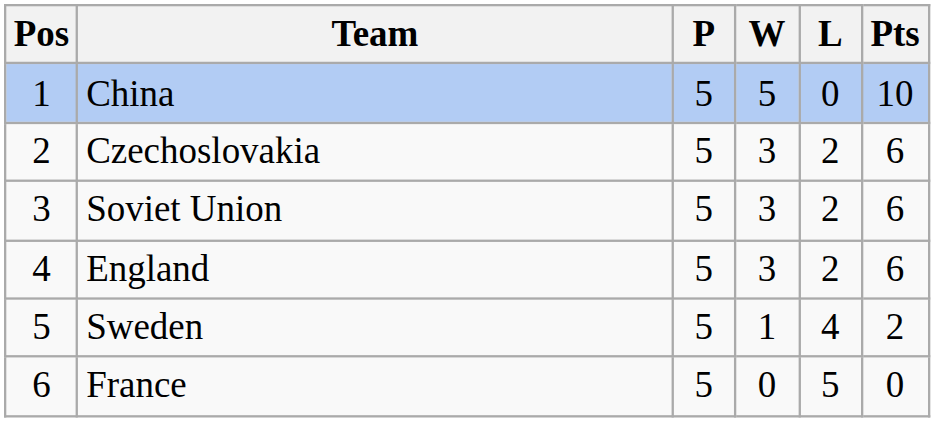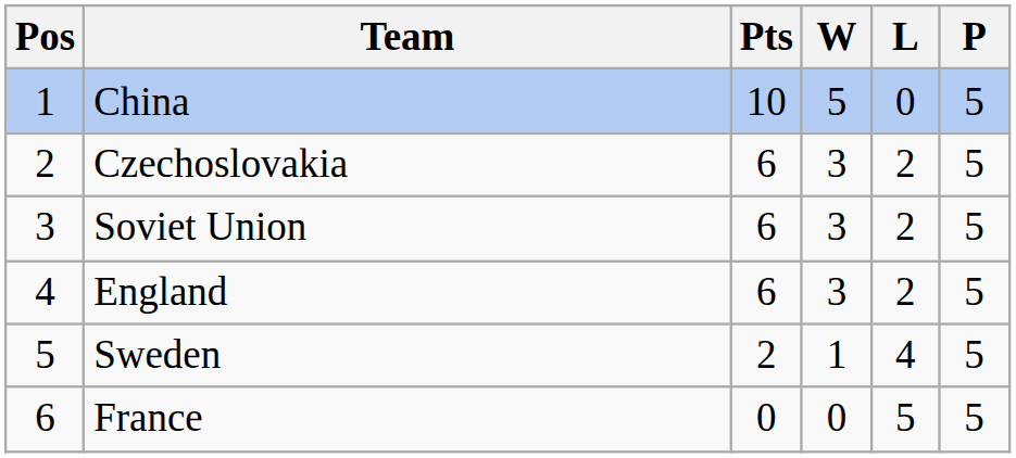 <table class="wikitable" style="font-size: 100%">
 <tr>
 <th width=15>Pos</th>
 <th width=250>Team</th>
-<th width=20>P</th>
+<th width=20>Pts</th>
 <th width=20>W</th>
 <th width=20>L</th>
-<th width=20>Pts</th>
+<th width=20>P</th>
 </tr>
 <tr align=center style="background: #b2ccf4;">
 <td>1</td>
 <td align="left"> China</td>
-<td>5</td>
+<td>10</td>
 <td>5</td>
 <td>0</td>
-<td>10</td>
+<td>5</td>
 </tr>
 <tr align=center>
 <td>2</td>
 <td align="left"> Czechoslovakia</td>
-<td>5</td>
+<td>6</td>
 <td>3</td>
 <td>2</td>
-<td>6</td>
+<td>5</td>
 </tr>
 <tr align=center>
 <td>3</td>
 <td align="left"> Soviet Union</td>
-<td>5</td>
+<td>6</td>
 <td>3</td>
 <td>2</td>
-<td>6</td>
+<td>5</td>
 </tr>
 <tr align=center>
 <td>4</td>
 <td align="left"> England</td>
-<td>5</td>
+<td>6</td>
 <td>3</td>
 <td>2</td>
-<td>6</td>
+<td>5</td>
 </tr>
 <tr align=center>
 <td>5</td>
 <td align="left"> Sweden</td>
-<td>5</td>
+<td>2</td>
 <td>1</td>
 <td>4</td>
-<td>2</td>
+<td>5</td>
 </tr>
 <tr align=center>
 <td>6</td>
 <td align="left"> France</td>
-<td>5</td>
+<td>0</td>
 <td>0</td>
 <td>5</td>
-<td>0</td>
+<td>5</td>
 </tr>
 </table>
